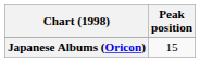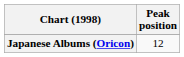 <table class="wikitable plainrowheaders">
 <tr>
 <th scope="col">Chart (1998)</th>
 <th scope="col">Peak<br>position</th>
 </tr>
 <tr>
 </tr>
 <tr>
 <th scope="row">Japanese Albums (<a href='#'>Oricon</a>)</th>
-<td align="center">15</td>
+<td align="center">12</td>
 </tr>
 </table>
